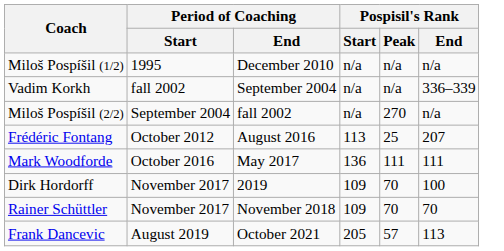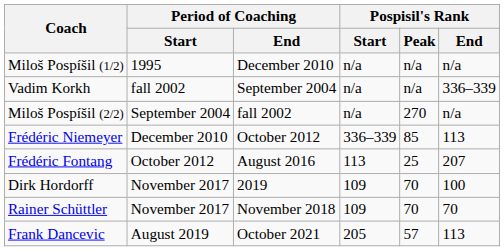 <table class="wikitable">
 <tr>
 <th rowspan="2">Coach</th>
 <th colspan="2">Period of Coaching</th>
 <th colspan="3">Pospisil's Rank</th>
 </tr>
 <tr>
 <th>Start</th>
 <th>End</th>
 <th>Start</th>
 <th>Peak</th>
 <th>End</th>
 </tr>
 <tr>
 <td>Miloš Pospíšil <small>(1/2)</small></td>
 <td>1995</td>
 <td>December 2010</td>
 <td>n/a</td>
 <td>n/a</td>
 <td>n/a</td>
 </tr>
 <tr>
 <td>Vadim Korkh</td>
 <td>fall 2002</td>
 <td>September 2004</td>
 <td>n/a</td>
 <td>n/a</td>
 <td>336–339</td>
 </tr>
 <tr>
 <td>Miloš Pospíšil <small>(2/2)</small></td>
 <td>September 2004</td>
 <td>fall 2002</td>
 <td>n/a</td>
 <td>270</td>
 <td>n/a</td>
 </tr>
 <tr>
+<td><a href='#'>Frédéric Niemeyer</a></td>
+<td>December 2010</td>
+<td>October 2012</td>
+<td>336–339</td>
+<td>85</td>
+<td>113</td>
+</tr>
+<tr>
 <td><a href='#'>Frédéric Fontang</a></td>
 <td>October 2012</td>
 <td>August 2016</td>
 <td>113</td>
 <td>25</td>
 <td>207</td>
-</tr>
-<tr>
-<td><a href='#'>Mark Woodforde</a></td>
-<td>October 2016</td>
-<td>May 2017</td>
-<td>136</td>
-<td>111</td>
-<td>111</td>
 </tr>
 <tr>
 <td>Dirk Hordorff</td>
 <td>November 2017</td>
 <td>2019</td>
 <td>109</td>
 <td>70</td>
 <td>100</td>
 </tr>
 <tr>
 <td><a href='#'>Rainer Schüttler</a></td>
 <td>November 2017</td>
 <td>November 2018</td>
 <td>109</td>
 <td>70</td>
 <td>70</td>
 </tr>
 <tr>
 <td><a href='#'>Frank Dancevic</a></td>
 <td>August 2019</td>
 <td>October 2021</td>
 <td>205</td>
 <td>57</td>
 <td>113</td>
 </tr>
 </table>
